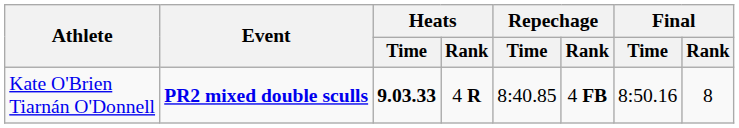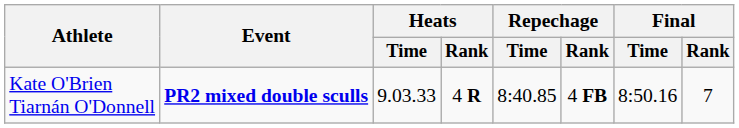 <table class="wikitable" style="font-size:90%">
 <tr>
 <th rowspan=2>Athlete</th>
 <th rowspan=2>Event</th>
 <th colspan=2>Heats</th>
 <th colspan=2>Repechage</th>
 <th colspan=2>Final</th>
 </tr>
 <tr style="font-size:95%">
 <th>Time</th>
 <th>Rank</th>
 <th>Time</th>
 <th>Rank</th>
 <th>Time</th>
 <th>Rank</th>
 </tr>
 <tr align=center>
 <td align=left><a href='#'>Kate O'Brien</a><br><a href='#'>Tiarnán O'Donnell</a></td>
 <td align=left><strong><a href='#'>PR2 mixed double sculls</a></strong></td>
-<td><strong>9.03.33</strong></td>
+<td>9.03.33</td>
 <td>4 <strong>R</strong></td>
 <td>8:40.85</td>
 <td>4 <strong>FB</strong></td>
 <td>8:50.16</td>
-<td>8</td>
+<td>7</td>
 </tr>
 </table>
